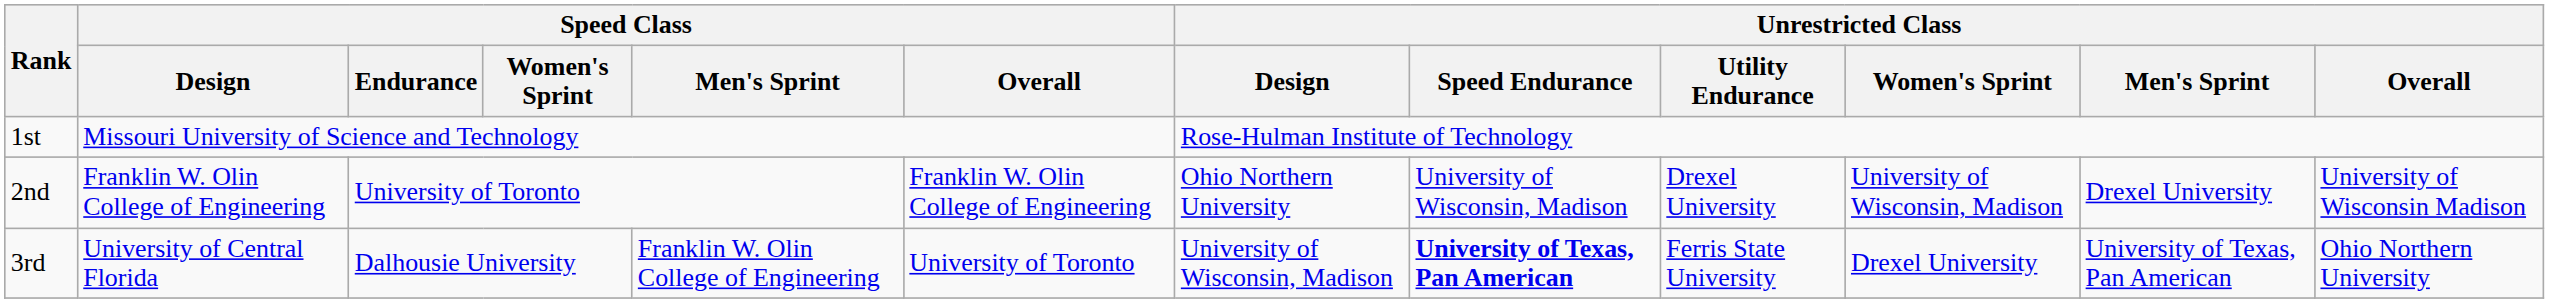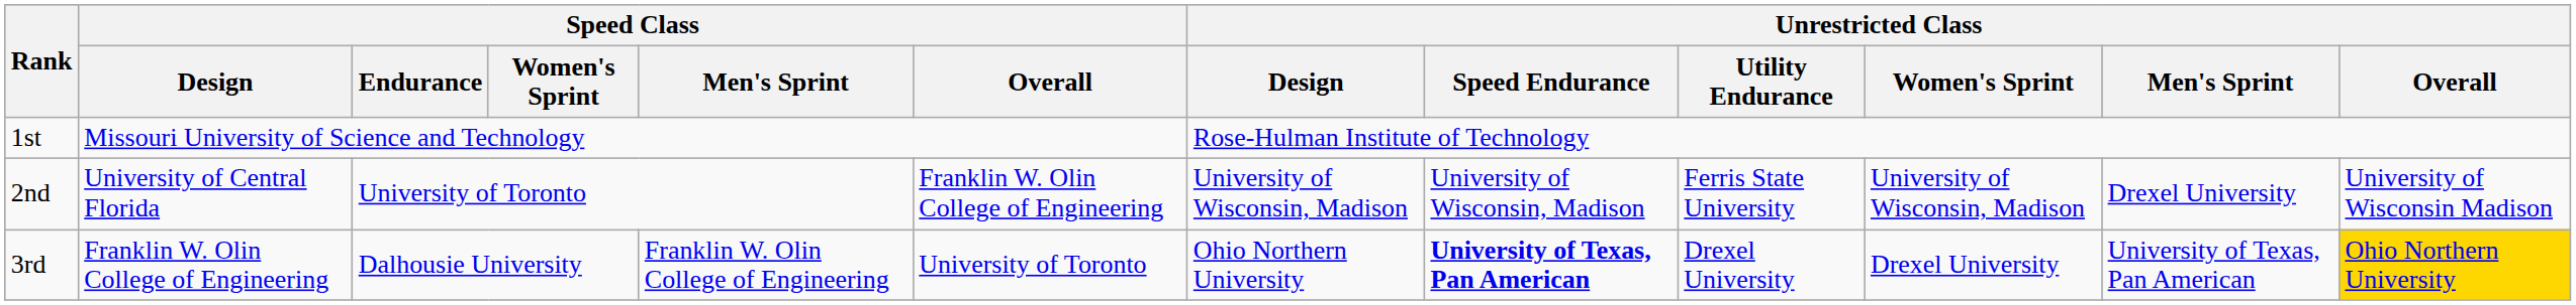 <table class="wikitable mw-collapsible">
 <tr>
 <th rowspan="2">Rank</th>
 <th colspan="5">Speed Class</th>
 <th colspan="6">Unrestricted  Class</th>
 </tr>
 <tr>
 <th>Design</th>
 <th>Endurance</th>
 <th>Women's Sprint</th>
 <th>Men's Sprint</th>
 <th>Overall</th>
 <th>Design</th>
 <th>Speed Endurance</th>
 <th>Utility Endurance</th>
 <th>Women's Sprint</th>
 <th>Men's Sprint</th>
 <th>Overall</th>
 </tr>
 <tr>
 <td>1st</td>
 <td colspan="5"><a href='#'>Missouri University of Science and Technology</a></td>
 <td colspan="6"><a href='#'>Rose-Hulman Institute of Technology</a></td>
 </tr>
 <tr>
 <td>2nd</td>
-<td><a href='#'>Franklin W. Olin College of Engineering</a></td>
+<td><a href='#'>University of Central Florida</a></td>
 <td colspan="3"><a href='#'>University of Toronto</a></td>
 <td><a href='#'>Franklin W. Olin College of Engineering</a></td>
-<td><a href='#'>Ohio Northern University</a></td>
 <td><a href='#'>University of Wisconsin, Madison</a></td>
-<td><a href='#'>Drexel University</a></td>
+<td><a href='#'>University of Wisconsin, Madison</a></td>
+<td><a href='#'>Ferris State University</a></td>
 <td><a href='#'>University of Wisconsin, Madison</a></td>
 <td><a href='#'>Drexel University</a></td>
 <td><a href='#'>University of Wisconsin Madison</a></td>
 </tr>
 <tr>
 <td>3rd</td>
-<td><a href='#'>University of Central Florida</a></td>
+<td><a href='#'>Franklin W. Olin College of Engineering</a></td>
 <td colspan="2"><a href='#'>Dalhousie University</a></td>
 <td><a href='#'>Franklin W. Olin College of Engineering</a></td>
 <td><a href='#'>University of Toronto</a></td>
-<td><a href='#'>University of Wisconsin, Madison</a></td>
+<td><a href='#'>Ohio Northern University</a></td>
 <td><strong><a href='#'>University of Texas, Pan American</a></strong></td>
-<td><a href='#'>Ferris State University</a></td>
+<td><a href='#'>Drexel University</a></td>
 <td><a href='#'>Drexel University</a></td>
 <td><a href='#'>University of Texas, Pan American</a></td>
-<td><a href='#'>Ohio Northern University</a></td>
+<td style="background: gold;"><a href='#'>Ohio Northern University</a></td>
 </tr>
 </table>
